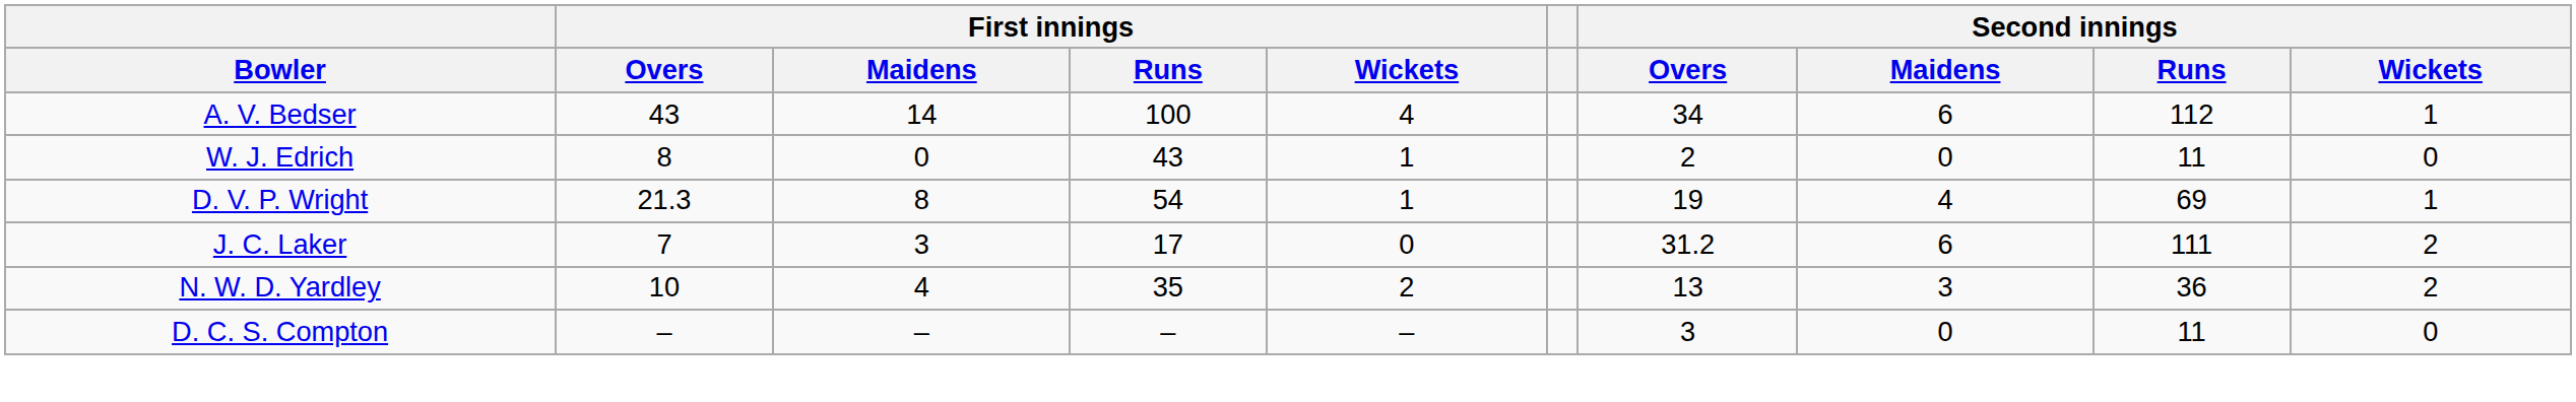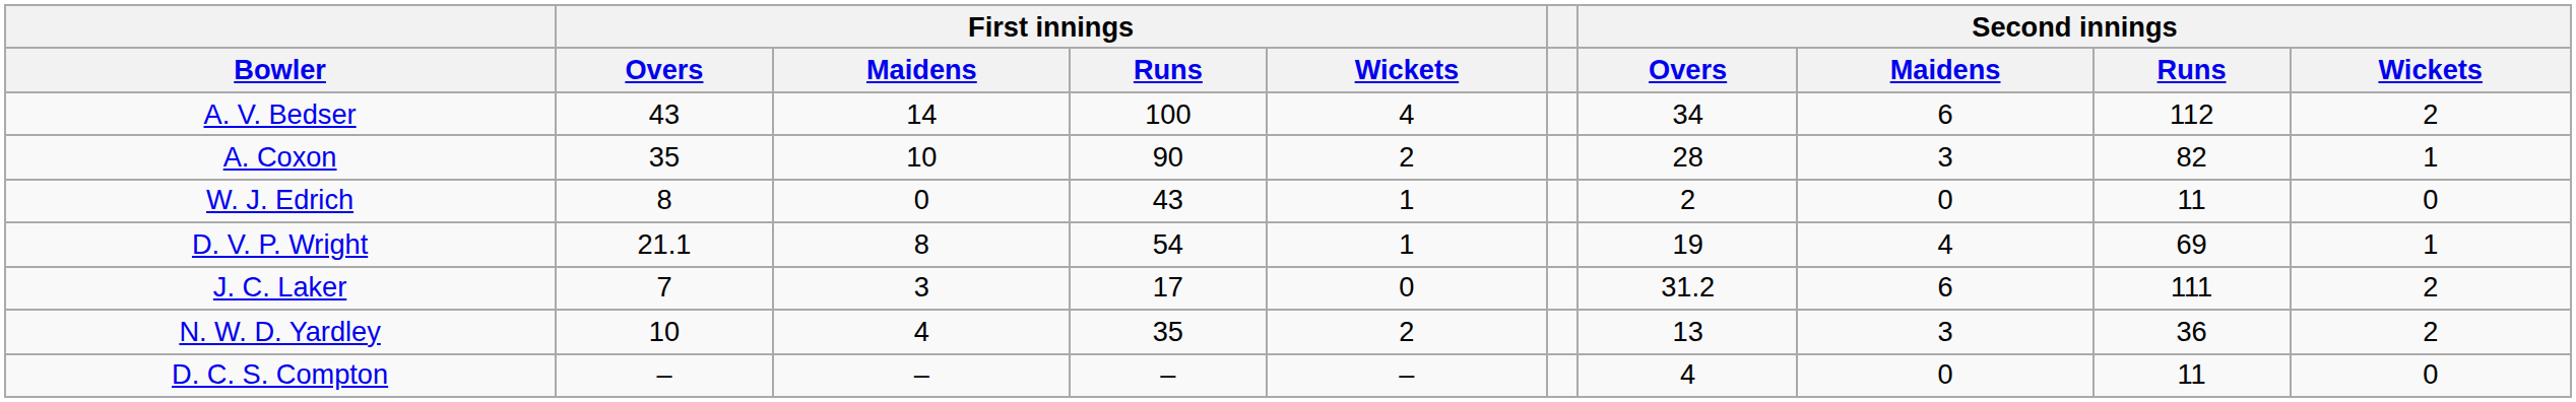 <table class="wikitable" style="font-size: 85%; text-align: center; width: 100%;">
 <tr>
 <th></th>
 <th colspan="4">First innings</th>
 <th></th>
 <th colspan="4">Second innings</th>
 </tr>
 <tr>
 <th><a href='#'>Bowler</a></th>
 <th><a href='#'>Overs</a></th>
 <th><a href='#'>Maidens</a></th>
 <th><a href='#'>Runs</a></th>
 <th><a href='#'>Wickets</a></th>
 <th></th>
 <th><a href='#'>Overs</a></th>
 <th><a href='#'>Maidens</a></th>
 <th><a href='#'>Runs</a></th>
 <th><a href='#'>Wickets</a></th>
 </tr>
 <tr>
 <td><a href='#'>A. V. Bedser</a></td>
 <td>43</td>
 <td>14</td>
 <td>100</td>
 <td>4</td>
 <td></td>
 <td>34</td>
 <td>6</td>
 <td>112</td>
+<td>2</td>
+</tr>
+<tr>
+<td><a href='#'>A. Coxon</a></td>
+<td>35</td>
+<td>10</td>
+<td>90</td>
+<td>2</td>
+<td></td>
+<td>28</td>
+<td>3</td>
+<td>82</td>
 <td>1</td>
 </tr>
 <tr>
 <td><a href='#'>W. J. Edrich</a></td>
 <td>8</td>
 <td>0</td>
 <td>43</td>
 <td>1</td>
 <td></td>
 <td>2</td>
 <td>0</td>
 <td>11</td>
 <td>0</td>
 </tr>
 <tr>
 <td><a href='#'>D. V. P. Wright</a></td>
-<td>21.3</td>
+<td>21.1</td>
 <td>8</td>
 <td>54</td>
 <td>1</td>
 <td></td>
 <td>19</td>
 <td>4</td>
 <td>69</td>
 <td>1</td>
 </tr>
 <tr>
 <td><a href='#'>J. C. Laker</a></td>
 <td>7</td>
 <td>3</td>
 <td>17</td>
 <td>0</td>
 <td></td>
 <td>31.2</td>
 <td>6</td>
 <td>111</td>
 <td>2</td>
 </tr>
 <tr>
 <td><a href='#'>N. W. D. Yardley</a></td>
 <td>10</td>
 <td>4</td>
 <td>35</td>
 <td>2</td>
 <td></td>
 <td>13</td>
 <td>3</td>
 <td>36</td>
 <td>2</td>
 </tr>
 <tr>
 <td><a href='#'>D. C. S. Compton</a></td>
 <td>–</td>
 <td>–</td>
 <td>–</td>
 <td>–</td>
 <td></td>
-<td>3</td>
+<td>4</td>
 <td>0</td>
 <td>11</td>
 <td>0</td>
 </tr>
 </table>
